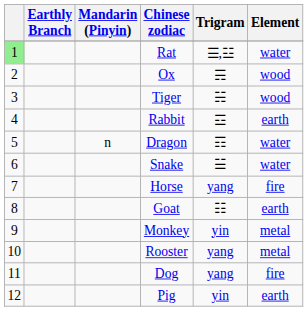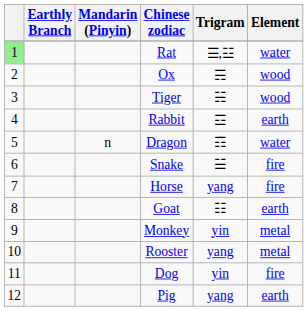 <table class="wikitable" border="1" style="text-align:center">
 <tr>
 <th> </th>
 <th><a href='#'>Earthly<br>Branch</a></th>
 <th><a href='#'>Mandarin</a><br>(<a href='#'>Pinyin</a>)</th>
 <th><a href='#'>Chinese<br>zodiac</a></th>
 <th>Trigram</th>
 <th>Element</th>
 </tr>
 <tr>
 </tr>
 <tr tr align="center">
 <td style="background: lightgreen;">1</td>
 <td></td>
 <td></td>
 <td><a href='#'>Rat</a></td>
 <td>☰,☳</td>
 <td><a href='#'>water</a></td>
 </tr>
 <tr tr align="center">
 <td>2</td>
 <td></td>
 <td></td>
 <td><a href='#'>Ox</a></td>
 <td>☴</td>
 <td><a href='#'>wood</a></td>
 </tr>
 <tr tr align="center">
 <td>3</td>
 <td></td>
 <td></td>
 <td><a href='#'>Tiger</a></td>
 <td>☵</td>
 <td><a href='#'>wood</a></td>
 </tr>
 <tr tr align="center">
 <td>4</td>
 <td></td>
 <td></td>
 <td><a href='#'>Rabbit</a></td>
 <td>☲</td>
 <td><a href='#'>earth</a></td>
 </tr>
 <tr tr align="center">
 <td>5</td>
 <td></td>
 <td>n</td>
 <td><a href='#'>Dragon</a></td>
 <td>☶</td>
 <td><a href='#'>water</a></td>
 </tr>
 <tr tr align="center">
 <td>6</td>
 <td></td>
 <td></td>
 <td><a href='#'>Snake</a></td>
 <td>☱</td>
-<td><a href='#'>water</a></td>
+<td><a href='#'>fire</a></td>
 </tr>
 <tr tr align="center">
 <td>7</td>
 <td></td>
 <td></td>
 <td><a href='#'>Horse</a></td>
 <td><a href='#'>yang</a></td>
 <td><a href='#'>fire</a></td>
 </tr>
 <tr tr align="center">
 <td>8</td>
 <td></td>
 <td></td>
 <td><a href='#'>Goat</a></td>
 <td>☷</td>
 <td><a href='#'>earth</a></td>
 </tr>
 <tr tr align="center">
 <td>9</td>
 <td></td>
 <td></td>
 <td><a href='#'>Monkey</a></td>
 <td><a href='#'>yin</a></td>
 <td><a href='#'>metal</a></td>
 </tr>
 <tr tr align="center">
 <td>10</td>
 <td></td>
 <td></td>
 <td><a href='#'>Rooster</a></td>
 <td><a href='#'>yang</a></td>
 <td><a href='#'>metal</a></td>
 </tr>
 <tr tr align="center">
 <td>11</td>
 <td></td>
 <td></td>
 <td><a href='#'>Dog</a></td>
-<td><a href='#'>yang</a></td>
+<td><a href='#'>yin</a></td>
 <td><a href='#'>fire</a></td>
 </tr>
 <tr tr align="center">
 <td>12</td>
 <td></td>
 <td></td>
 <td><a href='#'>Pig</a></td>
-<td><a href='#'>yin</a></td>
+<td><a href='#'>yang</a></td>
 <td><a href='#'>earth</a></td>
 </tr>
 </table>
